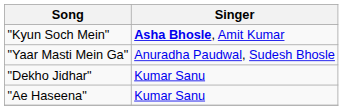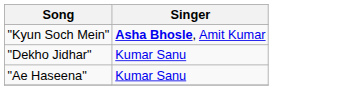 <table class="wikitable" style="font-size:95%;">
 <tr>
 <th>Song</th>
 <th>Singer</th>
 </tr>
 <tr>
 <td>"Kyun Soch Mein"</td>
 <td><strong><a href='#'>Asha Bhosle</a></strong>, <a href='#'>Amit Kumar</a></td>
-</tr>
-<tr>
-<td>"Yaar Masti Mein Ga"</td>
-<td><a href='#'>Anuradha Paudwal</a>, <a href='#'>Sudesh Bhosle</a></td>
 </tr>
 <tr>
 <td>"Dekho Jidhar"</td>
 <td><a href='#'>Kumar Sanu</a></td>
 </tr>
 <tr>
 <td>"Ae Haseena"</td>
 <td><a href='#'>Kumar Sanu</a></td>
 </tr>
 <tr>
 </tr>
 </table>
